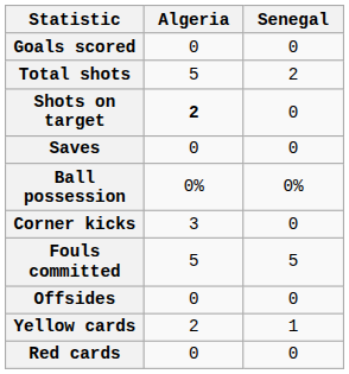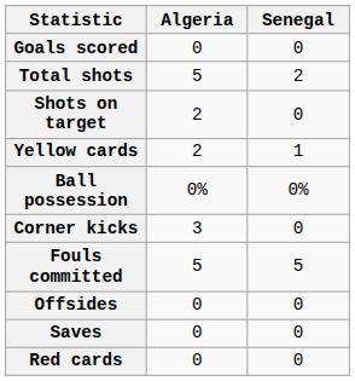 <table class="wikitable plainrowheaders" style="text-align:center">
 <tr>
 <th scope="col" style="width:100px">Statistic</th>
 <th scope="col" style="width:70px">Algeria</th>
 <th scope="col" style="width:70px">Senegal</th>
 </tr>
 <tr>
 <th scope=row>Goals scored</th>
 <td>0</td>
 <td>0</td>
 </tr>
 <tr>
 <th scope=row>Total shots</th>
 <td>5</td>
 <td>2</td>
 </tr>
 <tr>
 <th scope=row>Shots on target</th>
-<td><strong>2</strong></td>
+<td>2</td>
 <td>0</td>
 </tr>
 <tr>
-<th scope=row>Saves</th>
-<td>0</td>
-<td>0</td>
+<th scope=row>Yellow cards</th>
+<td>2</td>
+<td>1</td>
 </tr>
 <tr>
 <th scope=row>Ball possession</th>
 <td>0%</td>
 <td>0%</td>
 </tr>
 <tr>
 <th scope=row>Corner kicks</th>
 <td>3</td>
 <td>0</td>
 </tr>
 <tr>
 <th scope=row>Fouls committed</th>
 <td>5</td>
 <td>5</td>
 </tr>
 <tr>
 <th scope=row>Offsides</th>
 <td>0</td>
 <td>0</td>
 </tr>
 <tr>
-<th scope=row>Yellow cards</th>
-<td>2</td>
-<td>1</td>
+<th scope=row>Saves</th>
+<td>0</td>
+<td>0</td>
 </tr>
 <tr>
 <th scope=row>Red cards</th>
 <td>0</td>
 <td>0</td>
 </tr>
 </table>
